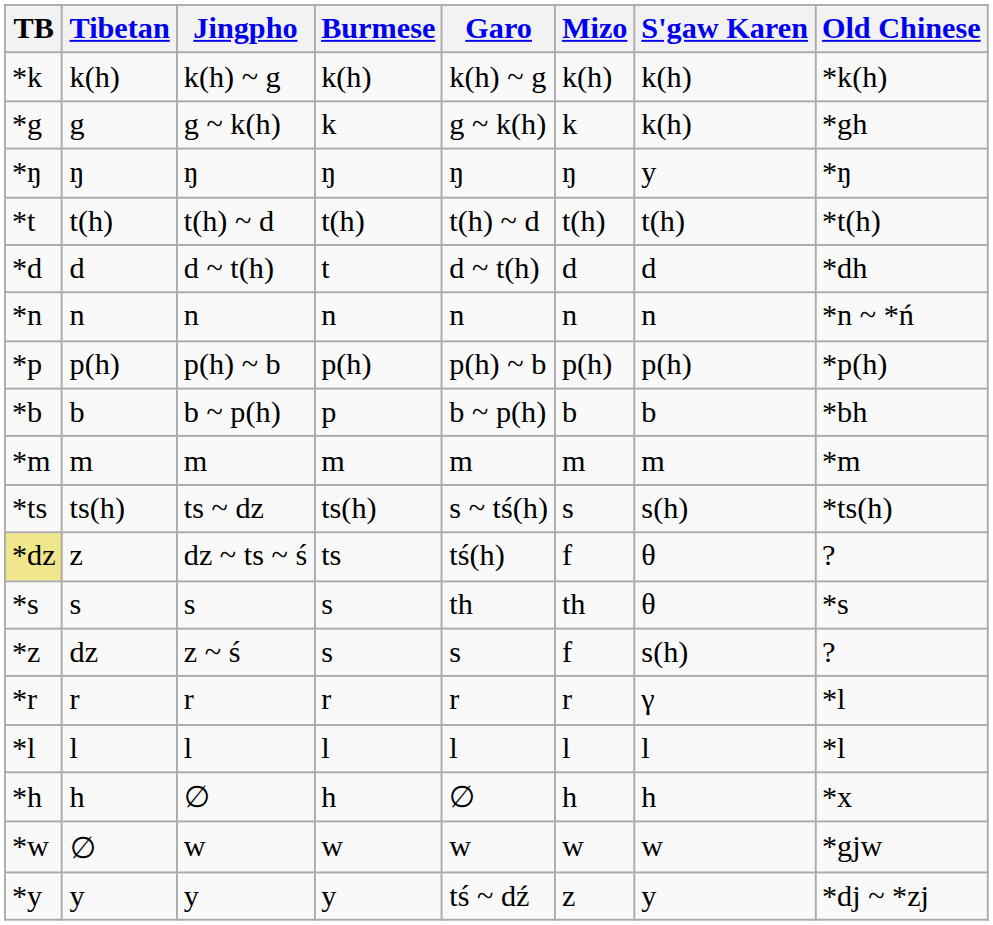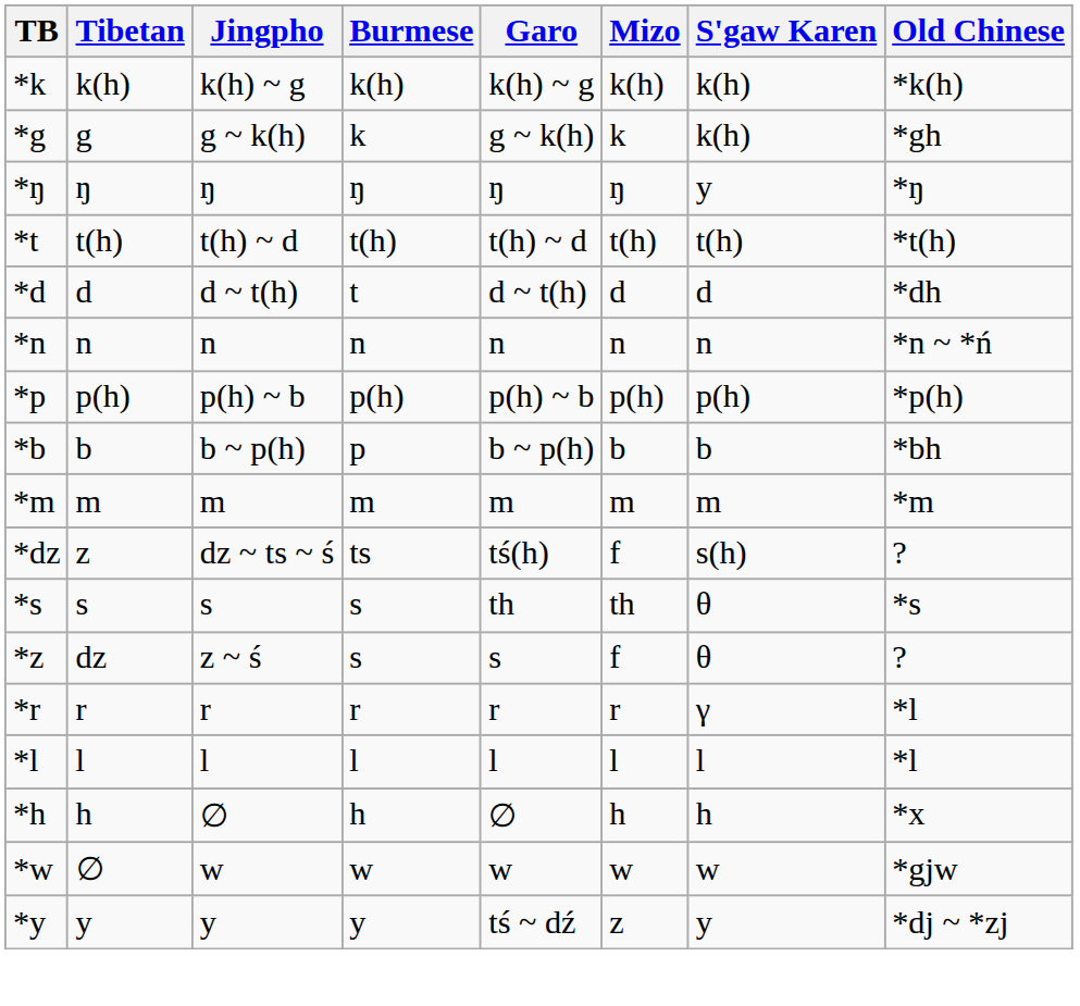 <table class="wikitable">
 <tr>
 <th>TB</th>
 <th><a href='#'>Tibetan</a></th>
 <th><a href='#'>Jingpho</a></th>
 <th><a href='#'>Burmese</a></th>
 <th><a href='#'>Garo</a></th>
 <th><a href='#'>Mizo</a></th>
 <th><a href='#'>S'gaw Karen</a></th>
 <th><a href='#'>Old Chinese</a></th>
 </tr>
 <tr>
 <td>*k</td>
 <td>k(h)</td>
 <td>k(h) ~ g</td>
 <td>k(h)</td>
 <td>k(h) ~ g</td>
 <td>k(h)</td>
 <td>k(h)</td>
 <td>*k(h)</td>
 </tr>
 <tr>
 <td>*g</td>
 <td>g</td>
 <td>g ~ k(h)</td>
 <td>k</td>
 <td>g ~ k(h)</td>
 <td>k</td>
 <td>k(h)</td>
 <td>*gh</td>
 </tr>
 <tr>
 <td>*ŋ</td>
 <td>ŋ</td>
 <td>ŋ</td>
 <td>ŋ</td>
 <td>ŋ</td>
 <td>ŋ</td>
 <td>y</td>
 <td>*ŋ</td>
 </tr>
 <tr>
 <td>*t</td>
 <td>t(h)</td>
 <td>t(h) ~ d</td>
 <td>t(h)</td>
 <td>t(h) ~ d</td>
 <td>t(h)</td>
 <td>t(h)</td>
 <td>*t(h)</td>
 </tr>
 <tr>
 <td>*d</td>
 <td>d</td>
 <td>d ~ t(h)</td>
 <td>t</td>
 <td>d ~ t(h)</td>
 <td>d</td>
 <td>d</td>
 <td>*dh</td>
 </tr>
 <tr>
 <td>*n</td>
 <td>n</td>
 <td>n</td>
 <td>n</td>
 <td>n</td>
 <td>n</td>
 <td>n</td>
 <td>*n ~ *ń</td>
 </tr>
 <tr>
 <td>*p</td>
 <td>p(h)</td>
 <td>p(h) ~ b</td>
 <td>p(h)</td>
 <td>p(h) ~ b</td>
 <td>p(h)</td>
 <td>p(h)</td>
 <td>*p(h)</td>
 </tr>
 <tr>
 <td>*b</td>
 <td>b</td>
 <td>b ~ p(h)</td>
 <td>p</td>
 <td>b ~ p(h)</td>
 <td>b</td>
 <td>b</td>
 <td>*bh</td>
 </tr>
 <tr>
 <td>*m</td>
 <td>m</td>
 <td>m</td>
 <td>m</td>
 <td>m</td>
 <td>m</td>
 <td>m</td>
 <td>*m</td>
 </tr>
 <tr>
-<td>*ts</td>
-<td>ts(h)</td>
-<td>ts ~ dz</td>
-<td>ts(h)</td>
-<td>s ~ tś(h)</td>
-<td>s</td>
-<td>s(h)</td>
-<td>*ts(h)</td>
-</tr>
-<tr>
-<td style="background: khaki;">*dz</td>
+<td>*dz</td>
 <td>z</td>
 <td>dz ~ ts ~ ś</td>
 <td>ts</td>
 <td>tś(h)</td>
 <td>f</td>
-<td>θ</td>
+<td>s(h)</td>
 <td>?</td>
 </tr>
 <tr>
 <td>*s</td>
 <td>s</td>
 <td>s</td>
 <td>s</td>
 <td>th</td>
 <td>th</td>
 <td>θ</td>
 <td>*s</td>
 </tr>
 <tr>
 <td>*z</td>
 <td>dz</td>
 <td>z ~ ś</td>
 <td>s</td>
 <td>s</td>
 <td>f</td>
-<td>s(h)</td>
+<td>θ</td>
 <td>?</td>
 </tr>
 <tr>
 <td>*r</td>
 <td>r</td>
 <td>r</td>
 <td>r</td>
 <td>r</td>
 <td>r</td>
 <td>γ</td>
 <td>*l</td>
 </tr>
 <tr>
 <td>*l</td>
 <td>l</td>
 <td>l</td>
 <td>l</td>
 <td>l</td>
 <td>l</td>
 <td>l</td>
 <td>*l</td>
 </tr>
 <tr>
 <td>*h</td>
 <td>h</td>
 <td>∅</td>
 <td>h</td>
 <td>∅</td>
 <td>h</td>
 <td>h</td>
 <td>*x</td>
 </tr>
 <tr>
 <td>*w</td>
 <td>∅</td>
 <td>w</td>
 <td>w</td>
 <td>w</td>
 <td>w</td>
 <td>w</td>
 <td>*gjw</td>
 </tr>
 <tr>
 <td>*y</td>
 <td>y</td>
 <td>y</td>
 <td>y</td>
 <td>tś ~ dź</td>
 <td>z</td>
 <td>y</td>
 <td>*dj ~ *zj</td>
 </tr>
 </table>
